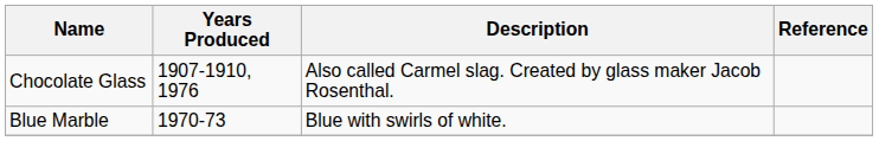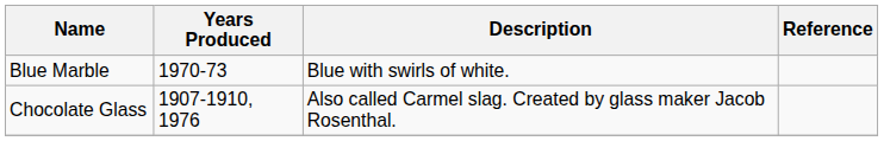 <table class="sortable wikitable">
 <tr>
 <th width="120">Name</th>
 <th width="120">Years Produced</th>
 <th width="400">Description</th>
 <th width="15">Reference</th>
 </tr>
 <tr>
+<td>Blue Marble</td>
+<td>1970-73</td>
+<td>Blue with swirls of white.</td>
+<td align="center"></td>
+</tr>
+<tr>
 <td>Chocolate Glass</td>
 <td>1907-1910, 1976</td>
 <td>Also called Carmel slag. Created by glass maker Jacob Rosenthal.</td>
 <td align="center"></td>
 </tr>
 <tr>
-<td>Blue Marble</td>
-<td>1970-73</td>
-<td>Blue with swirls of white.</td>
-<td align="center"></td>
-</tr>
-<tr>
 </tr>
 </table>
